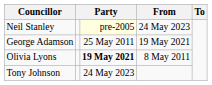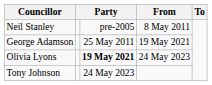 <table class=wikitable>
 <tr>
 <th>Councillor</th>
 <th colspan=2>Party</th>
 <th>From</th>
 <th>To</th>
 </tr>
 <tr>
 <td>Neil Stanley</td>
 <td></td>
-<td align=right style="background: lightyellow;">pre-2005</td>
-<td align=right>24 May 2023</td>
+<td align=right>pre-2005</td>
+<td align=right>8 May 2011</td>
 </tr>
 <tr>
 <td>George Adamson</td>
 <td></td>
 <td align=right>25 May 2011</td>
 <td align=right>19 May 2021</td>
 </tr>
 <tr>
 <td>Olivia Lyons</td>
 <td></td>
 <td align=right><strong>19 May 2021</strong></td>
-<td align=right>8 May 2011</td>
+<td align=right>24 May 2023</td>
 </tr>
 <tr>
 <td>Tony Johnson</td>
 <td></td>
 <td align=right>24 May 2023</td>
 <td align=right></td>
 </tr>
 </table>
